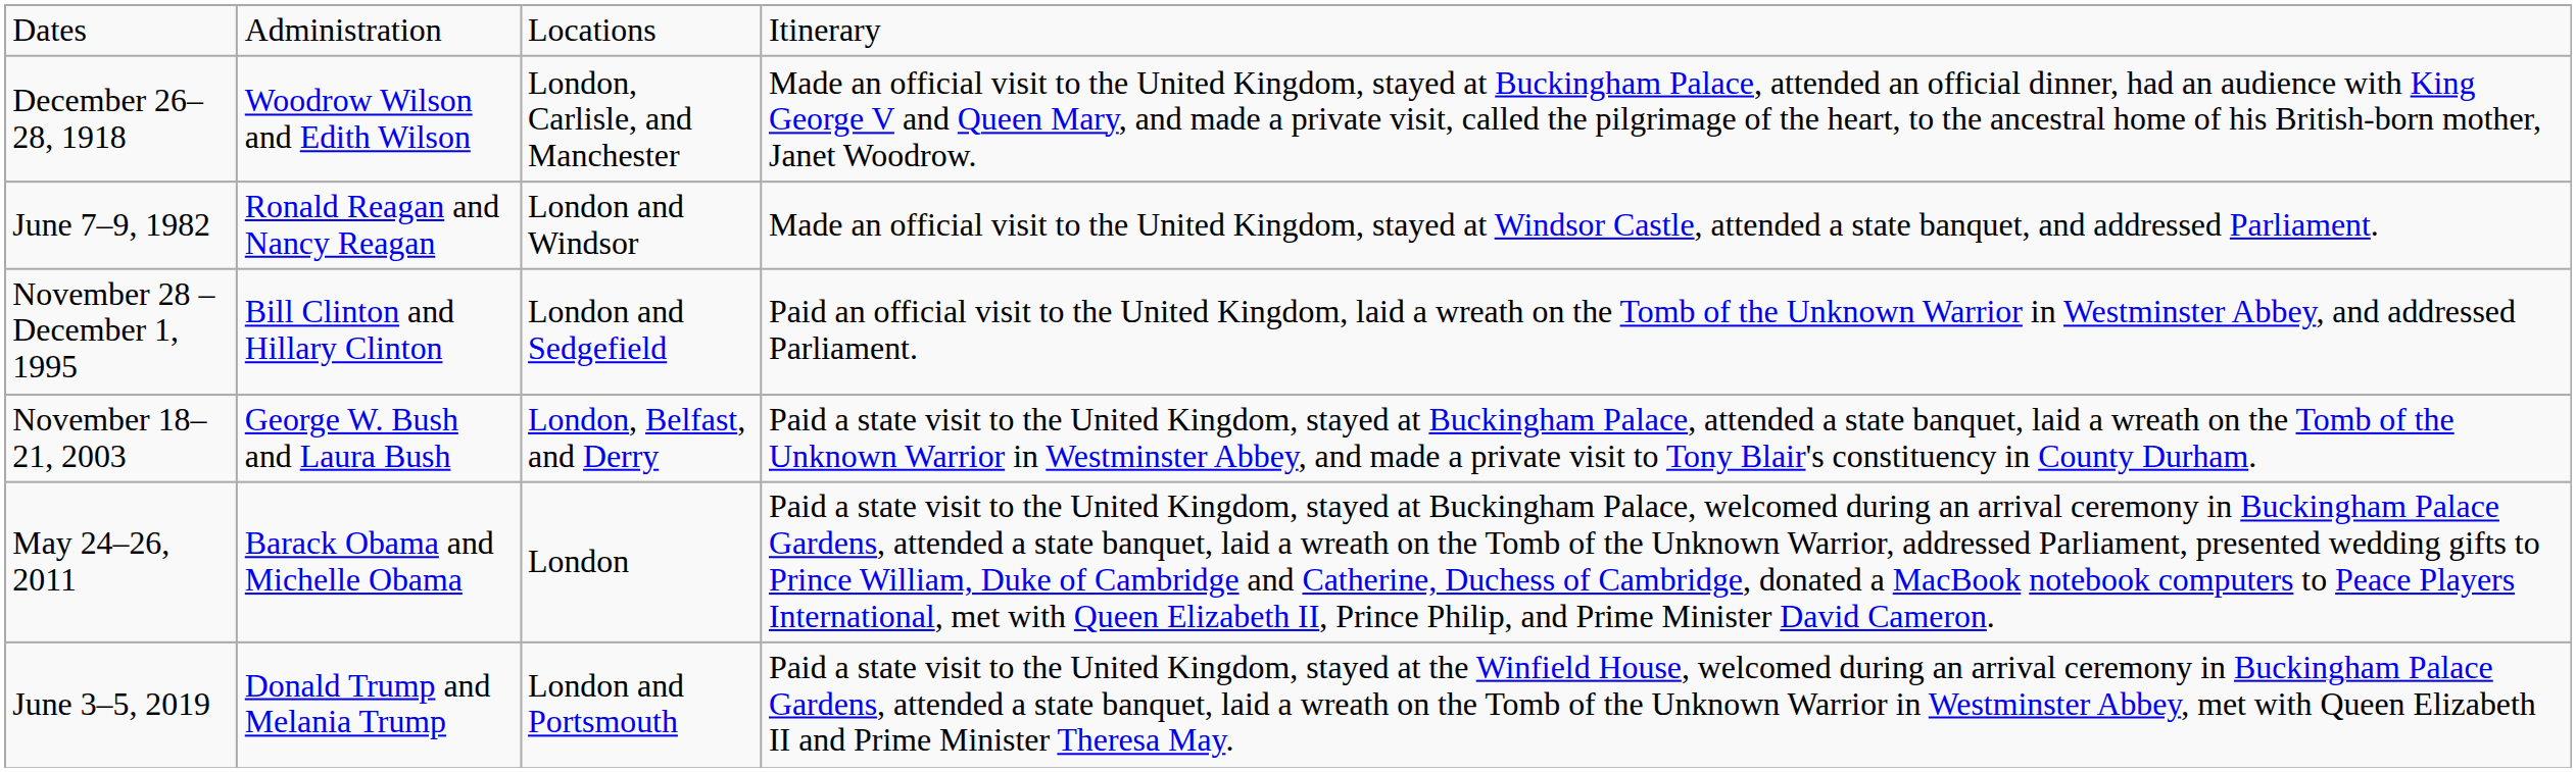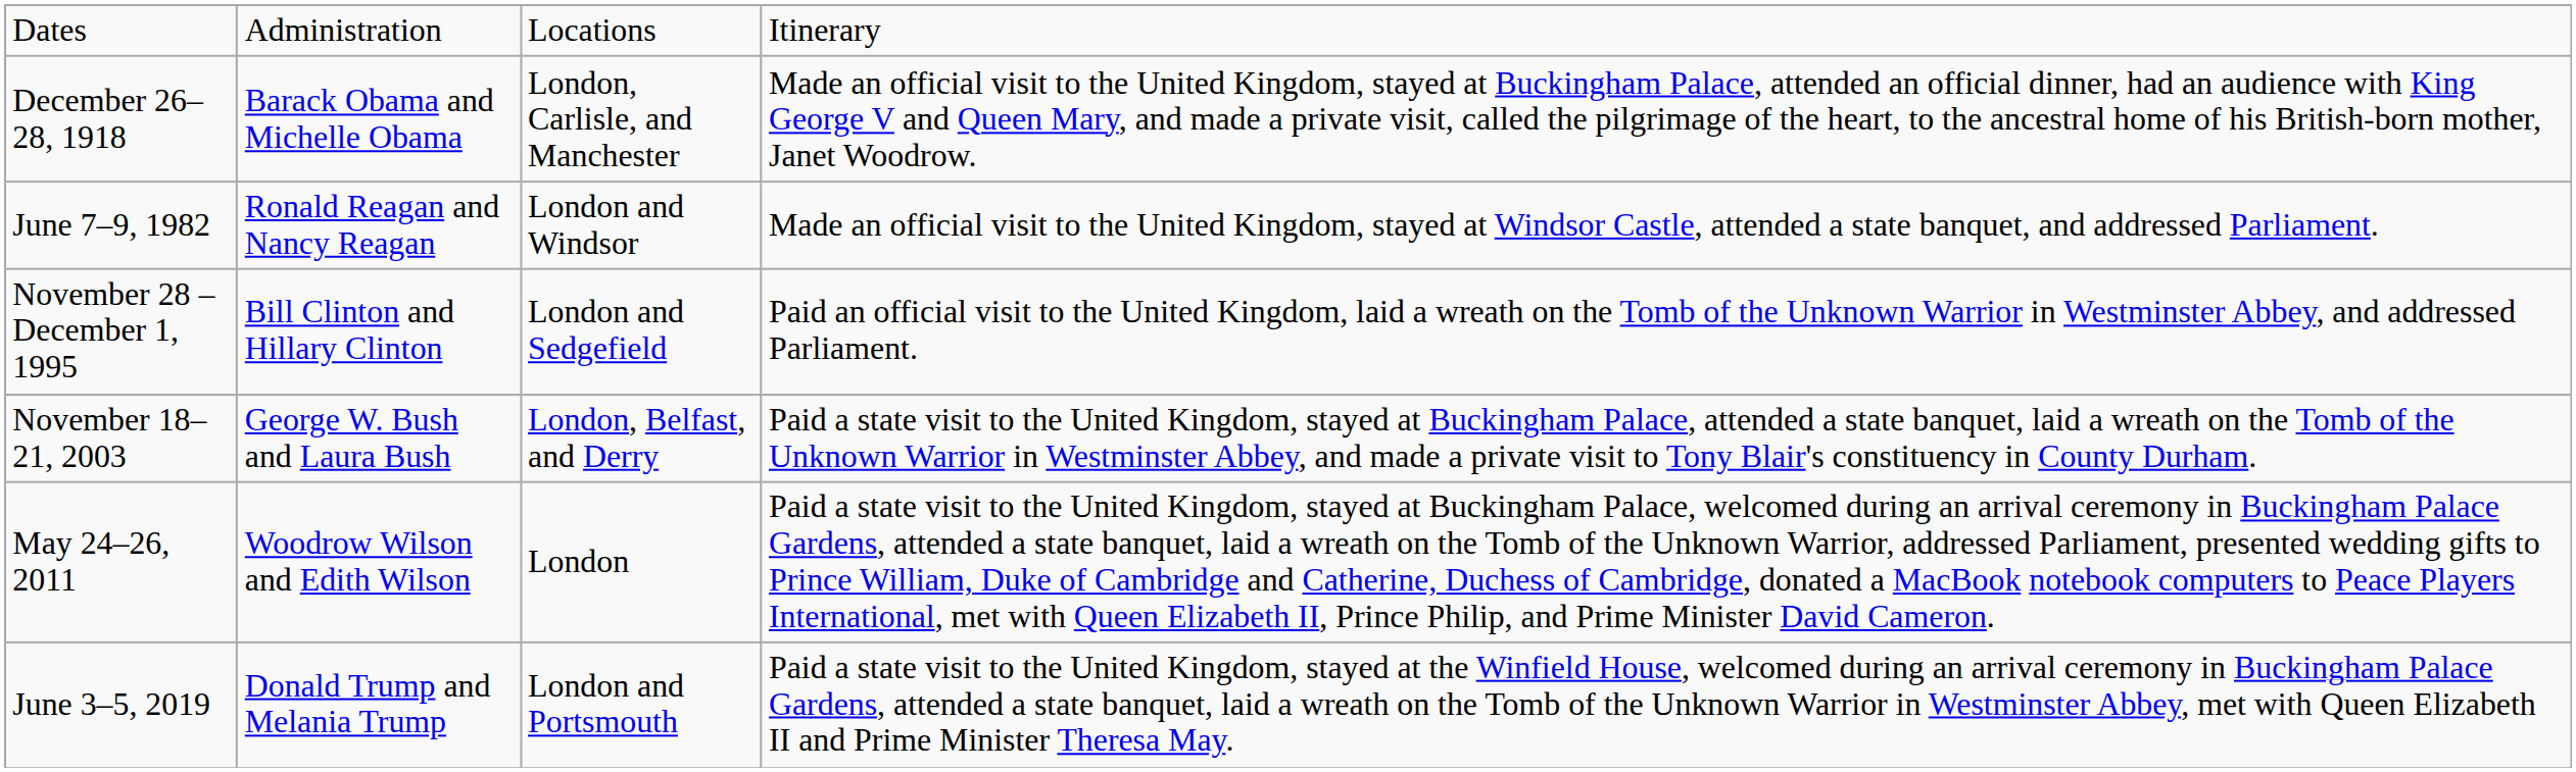 <table class="wikitable" style="margin:1em auto 1em auto">
 <tr>
 <td>Dates</td>
 <td>Administration</td>
 <td>Locations</td>
 <td>Itinerary</td>
 </tr>
 <tr>
 <td>December 26–28, 1918</td>
-<td><a href='#'>Woodrow Wilson</a> and <a href='#'>Edith Wilson</a></td>
+<td><a href='#'>Barack Obama</a> and <a href='#'>Michelle Obama</a></td>
 <td>London, Carlisle, and Manchester</td>
 <td>Made an official visit to the United Kingdom, stayed at <a href='#'>Buckingham Palace</a>, attended an official dinner, had an audience with <a href='#'>King George V</a> and <a href='#'>Queen Mary</a>, and made a private visit, called the pilgrimage of the heart, to the ancestral home of his British-born mother, Janet Woodrow.</td>
 </tr>
 <tr>
 <td>June 7–9, 1982</td>
 <td><a href='#'>Ronald Reagan</a> and <a href='#'>Nancy Reagan</a></td>
 <td>London and Windsor</td>
 <td>Made an official visit to the United Kingdom, stayed at <a href='#'>Windsor Castle</a>, attended a state banquet, and addressed <a href='#'>Parliament</a>.</td>
 </tr>
 <tr>
 <td>November 28 – December 1, 1995</td>
 <td><a href='#'>Bill Clinton</a> and <a href='#'>Hillary Clinton</a></td>
 <td>London and <a href='#'>Sedgefield</a></td>
 <td>Paid an official visit to the United Kingdom, laid a wreath on the <a href='#'>Tomb of the Unknown Warrior</a> in <a href='#'>Westminster Abbey</a>, and addressed Parliament.</td>
 </tr>
 <tr>
 <td>November 18–21, 2003</td>
 <td><a href='#'>George W. Bush</a> and <a href='#'>Laura Bush</a></td>
 <td><a href='#'>London</a>, <a href='#'>Belfast</a>, and <a href='#'>Derry</a></td>
 <td>Paid a state visit to the United Kingdom, stayed at <a href='#'>Buckingham Palace</a>, attended a state banquet, laid a wreath on the <a href='#'>Tomb of the Unknown Warrior</a> in <a href='#'>Westminster Abbey</a>, and made a private visit to <a href='#'>Tony Blair</a>'s constituency in <a href='#'>County Durham</a>.</td>
 </tr>
 <tr>
 <td>May 24–26, 2011</td>
-<td><a href='#'>Barack Obama</a> and <a href='#'>Michelle Obama</a></td>
+<td><a href='#'>Woodrow Wilson</a> and <a href='#'>Edith Wilson</a></td>
 <td>London</td>
 <td>Paid a state visit to the United Kingdom, stayed at Buckingham Palace, welcomed during an arrival ceremony in <a href='#'>Buckingham Palace Gardens</a>, attended a state banquet, laid a wreath on the Tomb of the Unknown Warrior, addressed Parliament, presented wedding gifts to <a href='#'>Prince William, Duke of Cambridge</a> and <a href='#'>Catherine, Duchess of Cambridge</a>, donated a <a href='#'>MacBook</a> <a href='#'>notebook computers</a> to <a href='#'>Peace Players International</a>, met with <a href='#'>Queen Elizabeth II</a>, Prince Philip, and Prime Minister <a href='#'>David Cameron</a>.</td>
 </tr>
 <tr>
 <td>June 3–5, 2019</td>
 <td><a href='#'>Donald Trump</a> and <a href='#'>Melania Trump</a></td>
 <td>London and <a href='#'>Portsmouth</a></td>
 <td>Paid a state visit to the United Kingdom, stayed at the <a href='#'>Winfield House</a>, welcomed during an arrival ceremony in <a href='#'>Buckingham Palace Gardens</a>, attended a state banquet, laid a wreath on the Tomb of the Unknown Warrior in <a href='#'>Westminster Abbey</a>, met with Queen Elizabeth II and Prime Minister <a href='#'>Theresa May</a>.</td>
 </tr>
 </table>
